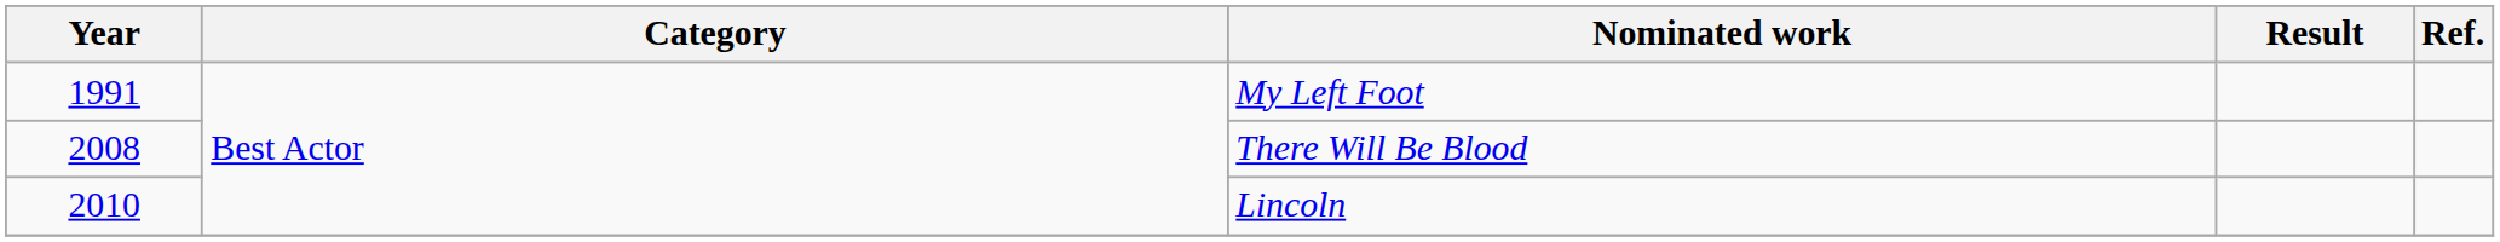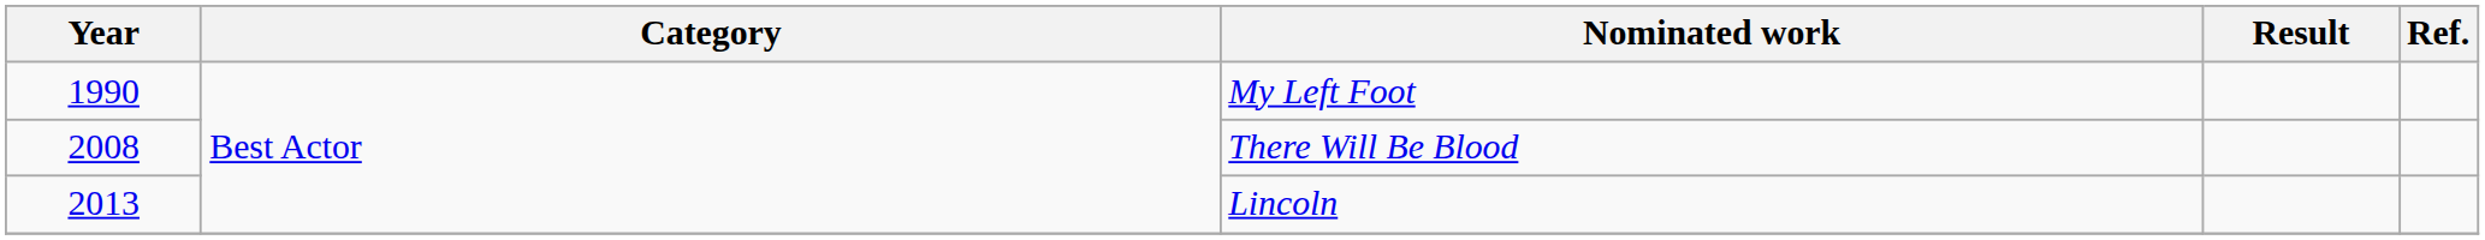 <table class=wikitable>
 <tr>
 <th scope="col" style="width:5em;">Year</th>
 <th scope="col" style="width:28em;">Category</th>
 <th scope="col" style="width:27em;">Nominated work</th>
 <th scope="col" style="width:5em;">Result</th>
 <th>Ref.</th>
 </tr>
 <tr>
-<td style="text-align:center;"><a href='#'>1991</a></td>
+<td style="text-align:center;"><a href='#'>1990</a></td>
 <td rowspan="3"><a href='#'>Best Actor</a></td>
 <td><em><a href='#'>My Left Foot</a></em></td>
 <td></td>
 <td style="text-align:center;"></td>
 </tr>
 <tr>
 <td style="text-align:center;"><a href='#'>2008</a></td>
 <td><em><a href='#'>There Will Be Blood</a></em></td>
 <td></td>
 <td style="text-align:center;"></td>
 </tr>
 <tr>
-<td style="text-align:center;"><a href='#'>2010</a></td>
+<td style="text-align:center;"><a href='#'>2013</a></td>
 <td><em><a href='#'>Lincoln</a></em></td>
 <td></td>
 <td style="text-align:center;"></td>
 </tr>
 <tr>
 </tr>
 </table>
